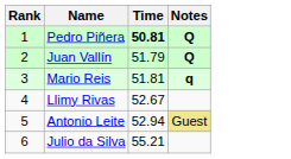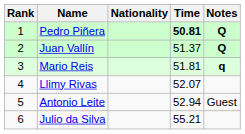 <table class="wikitable sortable" style="text-align:center">
 <tr>
 <th>Rank</th>
 <th>Name</th>
+<th>Nationality</th>
 <th>Time</th>
 <th>Notes</th>
 </tr>
 <tr bgcolor=ccffcc>
 <td align=center>1</td>
 <td align=left><a href='#'>Pedro Piñera</a></td>
+<td align=left></td>
 <td><strong>50.81</strong></td>
 <td><strong>Q</strong></td>
 </tr>
 <tr bgcolor=ccffcc>
 <td align=center>2</td>
 <td align=left><a href='#'>Juan Vallín</a></td>
-<td>51.79</td>
+<td align=left></td>
+<td>51.37</td>
 <td><strong>Q</strong></td>
 </tr>
 <tr bgcolor=ddffdd>
 <td align=center>3</td>
 <td align=left><a href='#'>Mario Reis</a></td>
+<td align=left></td>
 <td>51.81</td>
 <td><strong>q</strong></td>
 </tr>
 <tr>
 <td align=center>4</td>
 <td align=left><a href='#'>Llimy Rivas</a></td>
-<td>52.67</td>
+<td align=left></td>
+<td>52.07</td>
 <td></td>
 </tr>
 <tr>
 <td align=center>5</td>
 <td align=left><a href='#'>Antonio Leite</a></td>
+<td align=left></td>
 <td>52.94</td>
-<td style="background: khaki;">Guest</td>
+<td>Guest</td>
 </tr>
 <tr>
 <td align=center>6</td>
 <td align=left><a href='#'>Julio da Silva</a></td>
+<td align=left></td>
 <td>55.21</td>
 <td></td>
 </tr>
 </table>
